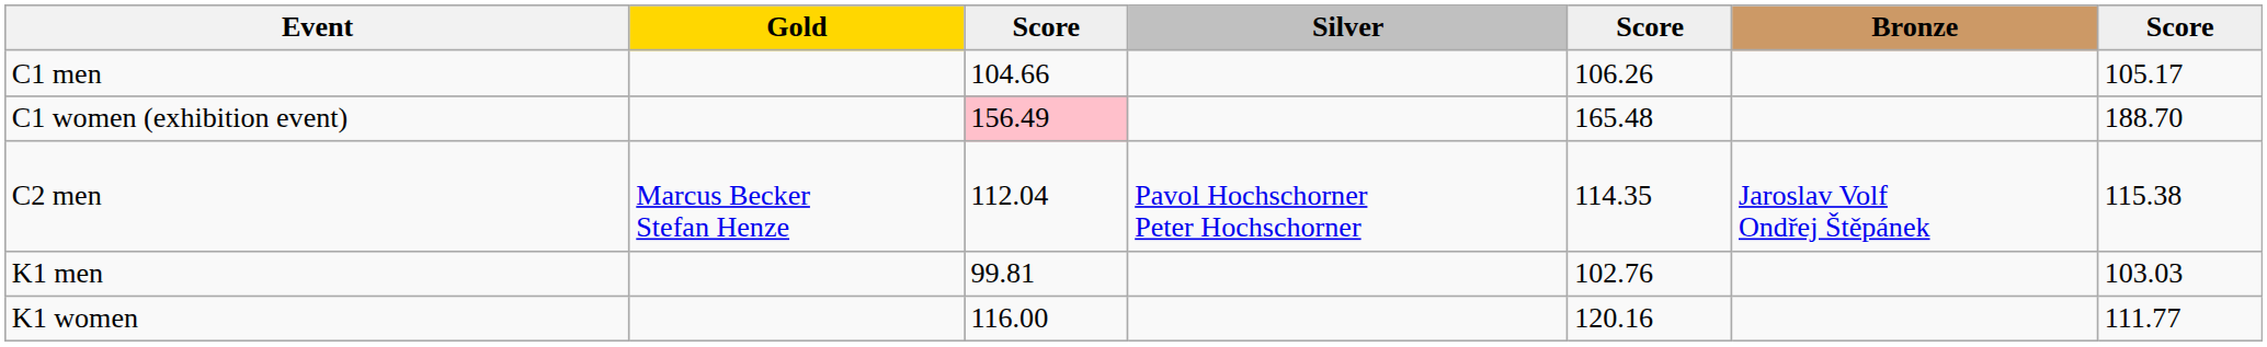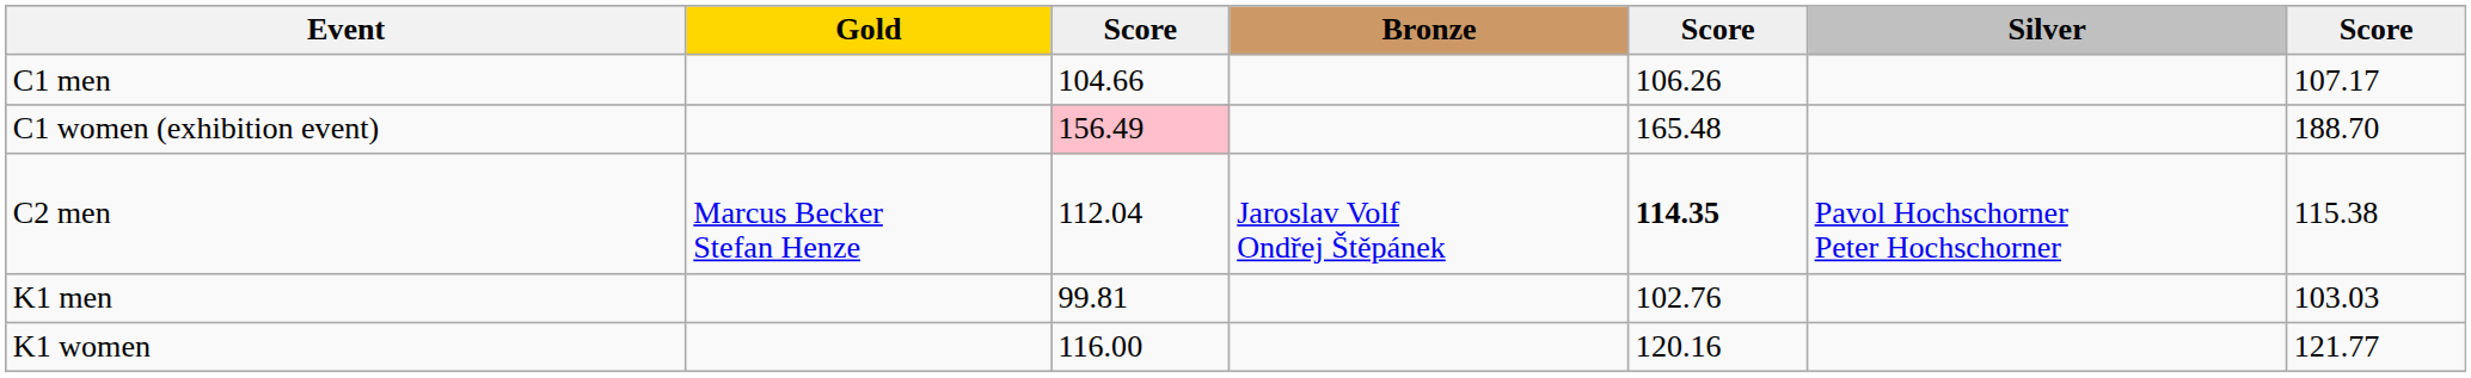 <table class="wikitable" width=100%>
 <tr>
 <th>Event</th>
 <td align=center bgcolor="gold"><strong>Gold</strong></td>
 <td align=center bgcolor="EFEFEF"><strong>Score</strong></td>
+<td align=center bgcolor="CC9966"><strong>Bronze</strong></td>
+<td align=center bgcolor="EFEFEF"><strong>Score</strong></td>
 <td align=center bgcolor="silver"><strong>Silver</strong></td>
-<td align=center bgcolor="EFEFEF"><strong>Score</strong></td>
-<td align=center bgcolor="CC9966"><strong>Bronze</strong></td>
 <td align=center bgcolor="EFEFEF"><strong>Score</strong></td>
 </tr>
 <tr>
 <td>C1 men</td>
 <td></td>
 <td>104.66</td>
 <td></td>
 <td>106.26</td>
 <td></td>
-<td>105.17</td>
+<td>107.17</td>
 </tr>
 <tr>
 <td>C1 women (exhibition event)</td>
 <td></td>
 <td style="background: pink;">156.49</td>
 <td></td>
 <td>165.48</td>
 <td></td>
 <td>188.70</td>
 </tr>
 <tr>
 <td>C2 men</td>
 <td><br><a href='#'>Marcus Becker</a><br><a href='#'>Stefan Henze</a></td>
 <td>112.04</td>
+<td><br><a href='#'>Jaroslav Volf</a><br><a href='#'>Ondřej Štěpánek</a></td>
+<td><strong>114.35</strong></td>
 <td><br><a href='#'>Pavol Hochschorner</a><br><a href='#'>Peter Hochschorner</a></td>
-<td>114.35</td>
-<td><br><a href='#'>Jaroslav Volf</a><br><a href='#'>Ondřej Štěpánek</a></td>
 <td>115.38</td>
 </tr>
 <tr>
 <td>K1 men</td>
 <td></td>
 <td>99.81</td>
 <td></td>
 <td>102.76</td>
 <td></td>
 <td>103.03</td>
 </tr>
 <tr>
 <td>K1 women</td>
 <td></td>
 <td>116.00</td>
 <td></td>
 <td>120.16</td>
 <td></td>
-<td>111.77</td>
+<td>121.77</td>
 </tr>
 </table>
